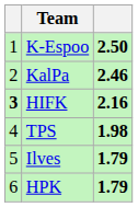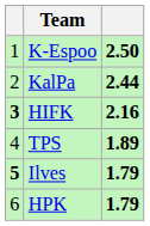 <table class="wikitable">
 <tr>
 <th></th>
 <th>Team</th>
 <th></th>
 </tr>
 <tr style="background:#c3f5bf">
 <td style="text-align:center">1</td>
 <td><a href='#'>K-Espoo</a></td>
 <td style="text-align:center"><strong>2.50</strong></td>
 </tr>
 <tr style="background:#c3f5bf">
 <td style="text-align:center">2</td>
 <td><a href='#'>KalPa</a></td>
-<td style="text-align:center"><strong>2.46</strong></td>
+<td style="text-align:center"><strong>2.44</strong></td>
 </tr>
 <tr style="background:#c3f5bf">
 <td style="text-align:center"><strong>3</strong></td>
 <td><a href='#'>HIFK</a></td>
 <td style="text-align:center"><strong>2.16</strong></td>
 </tr>
 <tr style="background:#c3f5bf">
 <td style="text-align:center">4</td>
 <td><a href='#'>TPS</a></td>
-<td style="text-align:center"><strong>1.98</strong></td>
+<td style="text-align:center"><strong>1.89</strong></td>
 </tr>
 <tr style="background:#c3f5bf">
-<td style="text-align:center">5</td>
+<td style="text-align:center"><strong>5</strong></td>
 <td><a href='#'>Ilves</a></td>
 <td style="text-align:center"><strong>1.79</strong></td>
 </tr>
 <tr style="background:#c3f5bf">
 <td style="text-align:center">6</td>
 <td><a href='#'>HPK</a></td>
 <td style="text-align:center"><strong>1.79</strong></td>
 </tr>
 </table>
